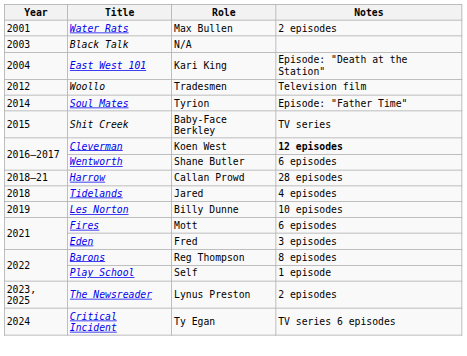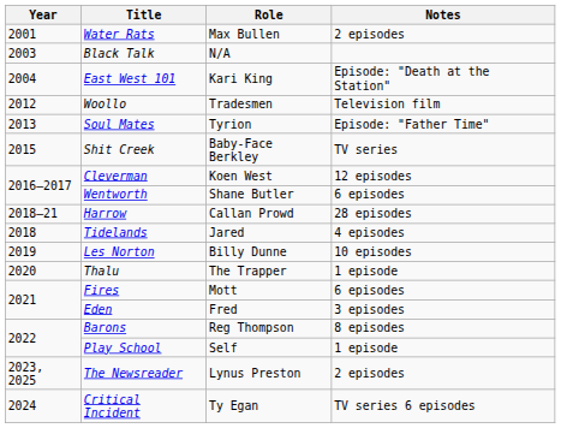 <table class="wikitable">
 <tr>
 <th><strong>Year</strong></th>
 <th><strong>Title</strong></th>
 <th><strong>Role</strong></th>
 <th><strong>Notes</strong></th>
 </tr>
 <tr>
 <td>2001</td>
 <td><em><a href='#'>Water Rats</a></em></td>
 <td>Max Bullen</td>
 <td>2 episodes</td>
 </tr>
 <tr>
 <td>2003</td>
 <td><em>Black Talk</em></td>
 <td>N/A</td>
 <td></td>
 </tr>
 <tr>
 <td>2004</td>
 <td><em><a href='#'>East West 101</a></em></td>
 <td>Kari King</td>
 <td>Episode: "Death at the Station"</td>
 </tr>
 <tr>
 <td>2012</td>
 <td><em>Woollo</em></td>
 <td>Tradesmen</td>
 <td>Television film</td>
 </tr>
 <tr>
-<td>2014</td>
+<td>2013</td>
 <td><em><a href='#'>Soul Mates</a></em></td>
 <td>Tyrion</td>
 <td>Episode: "Father Time"</td>
 </tr>
 <tr>
 <td>2015</td>
 <td><em>Shit Creek</em></td>
 <td>Baby-Face Berkley</td>
 <td>TV series</td>
 </tr>
 <tr>
 <td rowspan="2">2016–2017</td>
 <td><em><a href='#'>Cleverman</a></em></td>
 <td>Koen West</td>
-<td><strong>12 episodes</strong></td>
+<td>12 episodes</td>
 </tr>
 <tr>
 <td><em><a href='#'>Wentworth</a></em></td>
 <td>Shane Butler</td>
 <td>6 episodes</td>
 </tr>
 <tr>
 <td>2018–21</td>
 <td><em><a href='#'>Harrow</a></em></td>
 <td>Callan Prowd</td>
 <td>28 episodes</td>
 </tr>
 <tr>
 <td>2018</td>
 <td><em><a href='#'>Tidelands</a></em></td>
 <td>Jared</td>
 <td>4 episodes</td>
 </tr>
 <tr>
 <td>2019</td>
 <td><em><a href='#'>Les Norton</a></em></td>
 <td>Billy Dunne</td>
 <td>10 episodes</td>
+</tr>
+<tr>
+<td>2020</td>
+<td><em>Thalu</em></td>
+<td>The Trapper</td>
+<td>1 episode</td>
 </tr>
 <tr>
 <td rowspan="2">2021</td>
 <td><em><a href='#'>Fires</a></em></td>
 <td>Mott</td>
 <td>6 episodes</td>
 </tr>
 <tr>
 <td><em><a href='#'>Eden</a></em></td>
 <td>Fred</td>
 <td>3 episodes</td>
 </tr>
 <tr>
 <td rowspan="2">2022</td>
 <td><em><a href='#'>Barons</a></em></td>
 <td>Reg Thompson</td>
 <td>8 episodes</td>
 </tr>
 <tr>
 <td><em><a href='#'>Play School</a></em></td>
 <td>Self</td>
 <td>1 episode</td>
 </tr>
 <tr>
 <td>2023, 2025</td>
 <td><em><a href='#'>The Newsreader</a></em></td>
 <td>Lynus Preston</td>
 <td>2 episodes</td>
 </tr>
 <tr>
 <td>2024</td>
 <td><em><a href='#'>Critical Incident</a></em></td>
 <td>Ty Egan</td>
 <td>TV series 6 episodes</td>
 </tr>
 </table>
